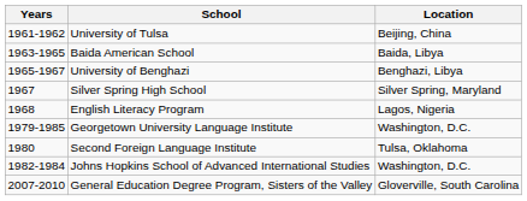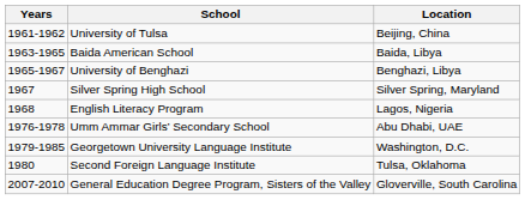 <table class="wikitable">
 <tr>
 <th>Years</th>
 <th>School</th>
 <th>Location</th>
 </tr>
 <tr>
 <td>1961-1962</td>
 <td>University of Tulsa</td>
 <td>Beijing, China</td>
 </tr>
 <tr>
 <td>1963-1965</td>
 <td>Baida American School</td>
 <td>Baida, Libya</td>
 </tr>
 <tr>
 <td>1965-1967</td>
 <td>University of Benghazi</td>
 <td>Benghazi, Libya</td>
 </tr>
 <tr>
 <td>1967</td>
 <td>Silver Spring High School</td>
 <td>Silver Spring, Maryland</td>
 </tr>
 <tr>
 <td>1968</td>
 <td>English Literacy Program</td>
 <td>Lagos, Nigeria</td>
 </tr>
 <tr>
+<td>1976-1978</td>
+<td>Umm Ammar Girls’ Secondary School</td>
+<td>Abu Dhabi, UAE</td>
+</tr>
+<tr>
 <td>1979-1985</td>
 <td>Georgetown University Language Institute</td>
 <td>Washington, D.C.</td>
 </tr>
 <tr>
 <td>1980</td>
 <td>Second Foreign Language Institute</td>
 <td>Tulsa, Oklahoma</td>
 </tr>
 <tr>
-<td>1982-1984</td>
-<td>Johns Hopkins School of Advanced International Studies</td>
-<td>Washington, D.C.</td>
-</tr>
-<tr>
 <td>2007-2010</td>
 <td>General Education Degree Program, Sisters of the Valley</td>
 <td>Gloverville, South Carolina</td>
 </tr>
 </table>
